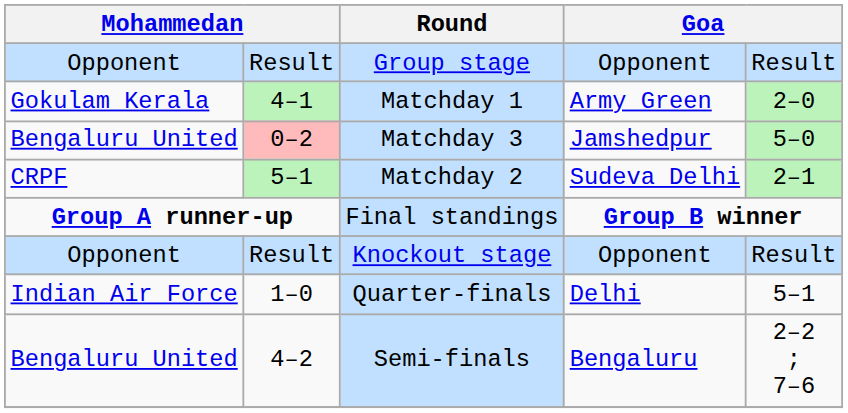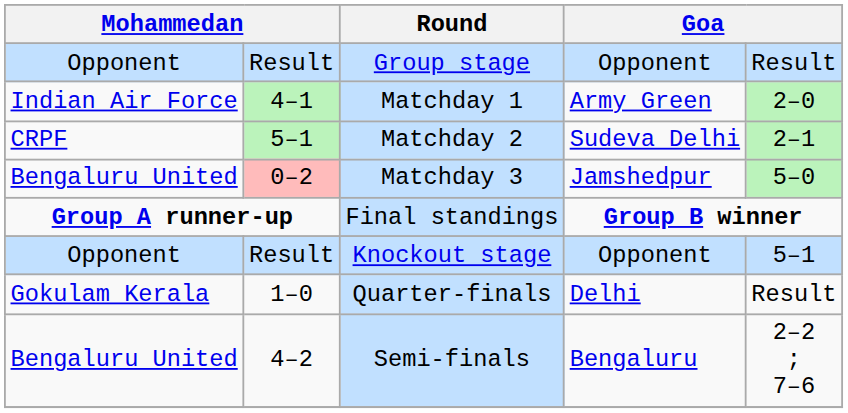 <table class="wikitable" style="text-align:center">
 <tr>
 <th colspan="2"><a href='#'>Mohammedan</a></th>
 <th>Round</th>
 <th colspan="2"><a href='#'>Goa</a></th>
 </tr>
 <tr style="background:#C1E0FF">
 <td>Opponent</td>
 <td colspan="1">Result</td>
 <td><a href='#'>Group stage</a></td>
 <td>Opponent</td>
 <td colspan="1">Result</td>
 </tr>
 <tr>
-<td style="text-align:left"><a href='#'>Gokulam Kerala</a></td>
+<td style="text-align:left"><a href='#'>Indian Air Force</a></td>
 <td colspan="1" style="background:#BBF3BB">4–1</td>
 <td style="background:#C1E0FF">Matchday 1</td>
 <td style="text-align:left"><a href='#'>Army Green</a></td>
 <td colspan="1" style="background:#BBF3BB">2–0</td>
+</tr>
+<tr>
+<td style="text-align:left"><a href='#'>CRPF</a></td>
+<td colspan="1" style="background:#BBF3BB">5–1</td>
+<td style="background:#C1E0FF">Matchday 2</td>
+<td style="text-align:left"><a href='#'>Sudeva Delhi</a></td>
+<td colspan="1" style="background:#BBF3BB">2–1</td>
 </tr>
 <tr>
 <td style="text-align:left"><a href='#'>Bengaluru United</a></td>
 <td colspan="1" style="background:#FFBBBB">0–2</td>
 <td style="background:#C1E0FF">Matchday 3</td>
 <td style="text-align:left"><a href='#'>Jamshedpur</a></td>
 <td colspan="1" style="background:#BBF3BB">5–0</td>
-</tr>
-<tr>
-<td style="text-align:left"><a href='#'>CRPF</a></td>
-<td colspan="1" style="background:#BBF3BB">5–1</td>
-<td style="background:#C1E0FF">Matchday 2</td>
-<td style="text-align:left"><a href='#'>Sudeva Delhi</a></td>
-<td colspan="1" style="background:#BBF3BB">2–1</td>
 </tr>
 <tr>
 <td colspan="2" style="vertical-align:top"><strong><a href='#'>Group A</a> runner-up</strong><br></td>
 <td style="background:#C1E0FF">Final standings</td>
 <td colspan="2" style="vertical-align:top"><strong><a href='#'>Group B</a> winner</strong></td>
 </tr>
 <tr style="background:#C1E0FF">
 <td>Opponent</td>
 <td>Result</td>
 <td><a href='#'>Knockout stage</a></td>
 <td>Opponent</td>
-<td>Result</td>
+<td>5–1</td>
 </tr>
 <tr>
-<td style="text-align:left"><a href='#'>Indian Air Force</a></td>
+<td style="text-align:left"><a href='#'>Gokulam Kerala</a></td>
 <td>1–0</td>
 <td style="background:#C1E0FF">Quarter-finals</td>
 <td style="text-align:left"><a href='#'>Delhi</a></td>
-<td>5–1</td>
+<td>Result</td>
 </tr>
 <tr>
 <td style="text-align:left"><a href='#'>Bengaluru United</a></td>
 <td>4–2<br></td>
 <td style="background:#C1E0FF">Semi-finals</td>
 <td style="text-align:left"><a href='#'>Bengaluru</a></td>
 <td>2–2<br>;<br>7–6</td>
 </tr>
 <tr>
 </tr>
 </table>
